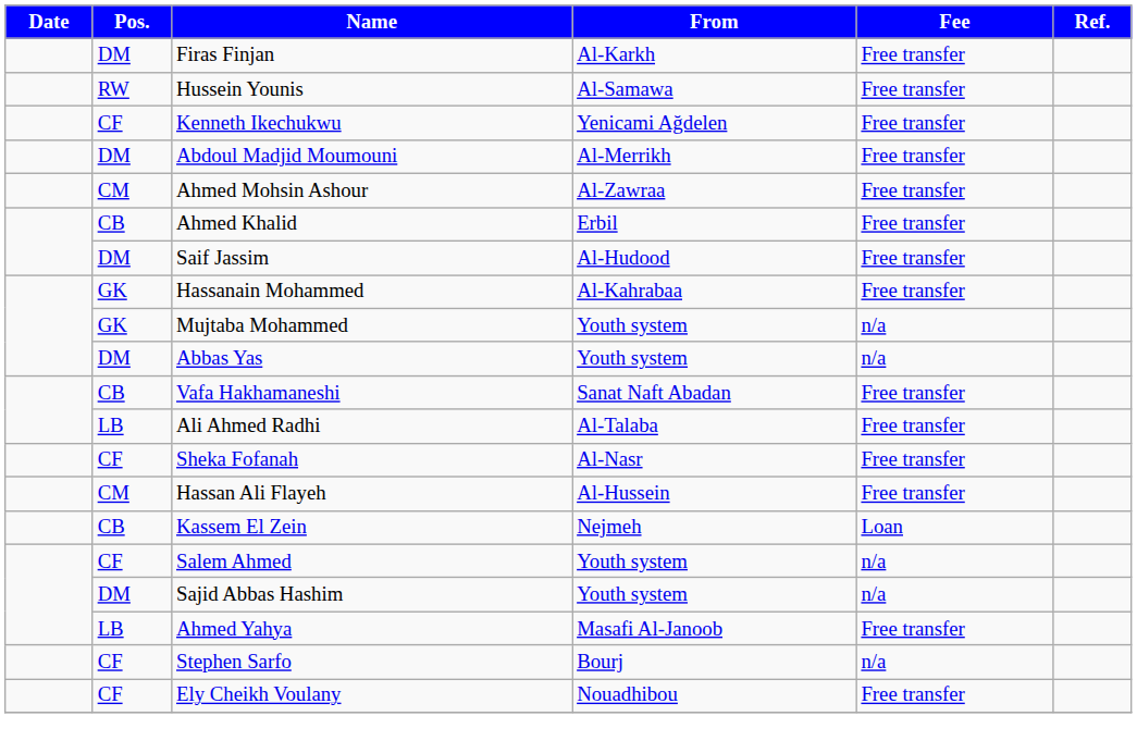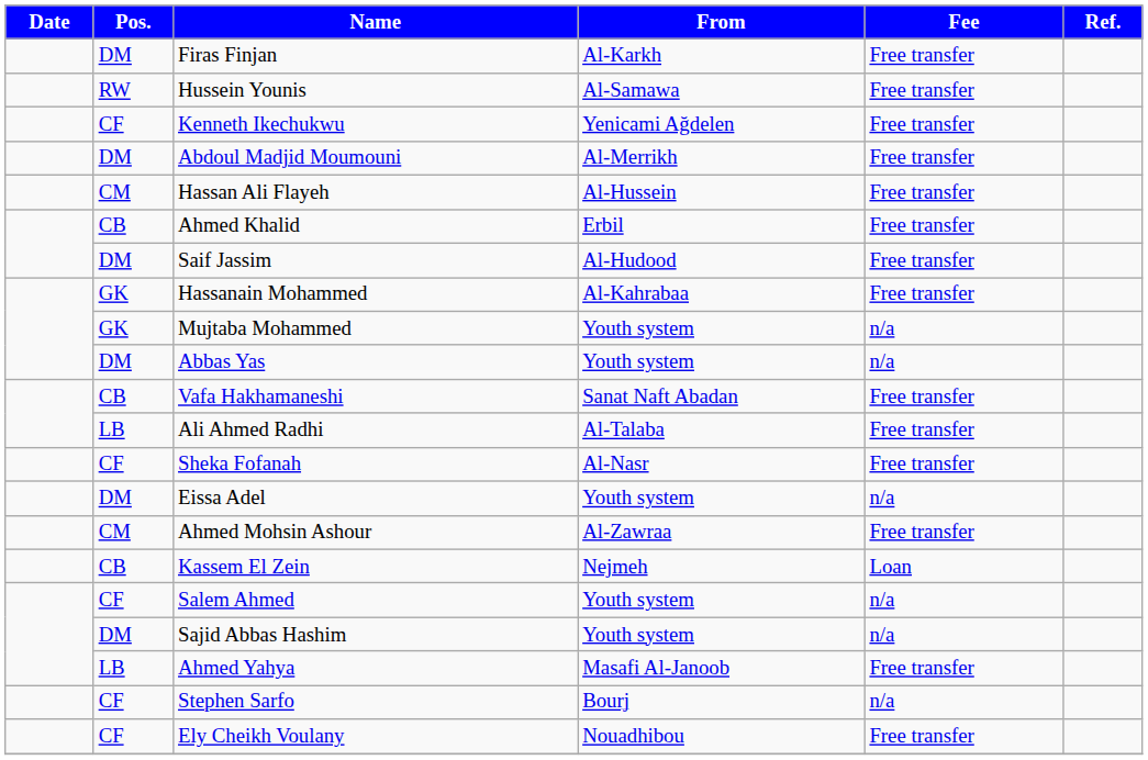 <table class="wikitable sortable" style="width:85%; text-align:center; font-size:85%; text-align:left;">
 <tr>
 <th style="color:white; background:blue;">Date</th>
 <th style="color:white; background:blue;">Pos.</th>
 <th style="color:white; background:blue;">Name</th>
 <th style="color:white; background:blue;">From</th>
 <th style="color:white; background:blue;">Fee</th>
 <th style="color:white; background:blue;">Ref.</th>
 </tr>
 <tr>
 <td></td>
 <td><a href='#'>DM</a></td>
 <td> Firas Finjan</td>
 <td> <a href='#'>Al-Karkh</a></td>
 <td rowspan="1"><a href='#'>Free transfer</a></td>
 <td></td>
 </tr>
 <tr>
 <td></td>
 <td><a href='#'>RW</a></td>
 <td> Hussein Younis</td>
 <td> <a href='#'>Al-Samawa</a></td>
 <td rowspan="1"><a href='#'>Free transfer</a></td>
 <td></td>
 </tr>
 <tr>
 <td rowspan="1"></td>
 <td><a href='#'>CF</a></td>
 <td> <a href='#'>Kenneth Ikechukwu</a></td>
 <td> <a href='#'>Yenicami Ağdelen</a></td>
 <td><a href='#'>Free transfer</a></td>
 <td></td>
 </tr>
 <tr>
 <td rowspan="1"></td>
 <td><a href='#'>DM</a></td>
 <td> <a href='#'>Abdoul Madjid Moumouni</a></td>
 <td> <a href='#'>Al-Merrikh</a></td>
 <td><a href='#'>Free transfer</a></td>
 <td></td>
 </tr>
 <tr>
 <td></td>
 <td><a href='#'>CM</a></td>
-<td> Ahmed Mohsin Ashour</td>
-<td> <a href='#'>Al-Zawraa</a></td>
+<td> Hassan Ali Flayeh</td>
+<td> <a href='#'>Al-Hussein</a></td>
 <td><a href='#'>Free transfer</a></td>
 <td></td>
 </tr>
 <tr>
 <td rowspan="2"></td>
 <td><a href='#'>CB</a></td>
 <td> Ahmed Khalid</td>
 <td> <a href='#'>Erbil</a></td>
 <td><a href='#'>Free transfer</a></td>
 <td></td>
 </tr>
 <tr>
 <td><a href='#'>DM</a></td>
 <td> Saif Jassim</td>
 <td> <a href='#'>Al-Hudood</a></td>
 <td><a href='#'>Free transfer</a></td>
 <td></td>
 </tr>
 <tr>
 <td rowspan="3"></td>
 <td><a href='#'>GK</a></td>
 <td> Hassanain Mohammed</td>
 <td> <a href='#'>Al-Kahrabaa</a></td>
 <td><a href='#'>Free transfer</a></td>
 <td></td>
 </tr>
 <tr>
 <td><a href='#'>GK</a></td>
 <td> Mujtaba Mohammed</td>
 <td><a href='#'>Youth system</a></td>
 <td><a href='#'>n/a</a></td>
 <td></td>
 </tr>
 <tr>
 <td><a href='#'>DM</a></td>
 <td> <a href='#'>Abbas Yas</a></td>
 <td><a href='#'>Youth system</a></td>
 <td><a href='#'>n/a</a></td>
 <td></td>
 </tr>
 <tr>
 <td rowspan="2"></td>
 <td><a href='#'>CB</a></td>
 <td> <a href='#'>Vafa Hakhamaneshi</a></td>
 <td> <a href='#'>Sanat Naft Abadan</a></td>
 <td><a href='#'>Free transfer</a></td>
 <td></td>
 </tr>
 <tr>
 <td><a href='#'>LB</a></td>
 <td> Ali Ahmed Radhi</td>
 <td> <a href='#'>Al-Talaba</a></td>
 <td><a href='#'>Free transfer</a></td>
 <td></td>
 </tr>
 <tr>
 <td></td>
 <td><a href='#'>CF</a></td>
 <td> <a href='#'>Sheka Fofanah</a></td>
 <td> <a href='#'>Al-Nasr</a></td>
 <td><a href='#'>Free transfer</a></td>
 <td></td>
 </tr>
 <tr>
 <td></td>
+<td><a href='#'>DM</a></td>
+<td> Eissa Adel</td>
+<td><a href='#'>Youth system</a></td>
+<td><a href='#'>n/a</a></td>
+<td></td>
+</tr>
+<tr>
+<td></td>
 <td><a href='#'>CM</a></td>
-<td> Hassan Ali Flayeh</td>
-<td> <a href='#'>Al-Hussein</a></td>
+<td> Ahmed Mohsin Ashour</td>
+<td> <a href='#'>Al-Zawraa</a></td>
 <td><a href='#'>Free transfer</a></td>
 <td></td>
 </tr>
 <tr>
 <td></td>
 <td><a href='#'>CB</a></td>
 <td> <a href='#'>Kassem El Zein</a></td>
 <td> <a href='#'>Nejmeh</a></td>
 <td><a href='#'>Loan</a></td>
 <td></td>
 </tr>
 <tr>
 <td rowspan="3"></td>
 <td><a href='#'>CF</a></td>
 <td> <a href='#'>Salem Ahmed</a></td>
 <td><a href='#'>Youth system</a></td>
 <td><a href='#'>n/a</a></td>
 <td></td>
 </tr>
 <tr>
 <td><a href='#'>DM</a></td>
 <td> Sajid Abbas Hashim</td>
 <td><a href='#'>Youth system</a></td>
 <td><a href='#'>n/a</a></td>
 <td></td>
 </tr>
 <tr>
 <td><a href='#'>LB</a></td>
 <td> <a href='#'>Ahmed Yahya</a></td>
 <td> <a href='#'>Masafi Al-Janoob</a></td>
 <td><a href='#'>Free transfer</a></td>
 <td></td>
 </tr>
 <tr>
 <td></td>
 <td><a href='#'>CF</a></td>
 <td> <a href='#'>Stephen Sarfo</a></td>
 <td> <a href='#'>Bourj</a></td>
 <td><a href='#'>n/a</a></td>
 <td></td>
 </tr>
 <tr>
 <td></td>
 <td><a href='#'>CF</a></td>
 <td> <a href='#'>Ely Cheikh Voulany</a></td>
 <td> <a href='#'>Nouadhibou</a></td>
 <td rowspan="1"><a href='#'>Free transfer</a></td>
 <td></td>
 </tr>
 <tr>
 </tr>
 </table>
